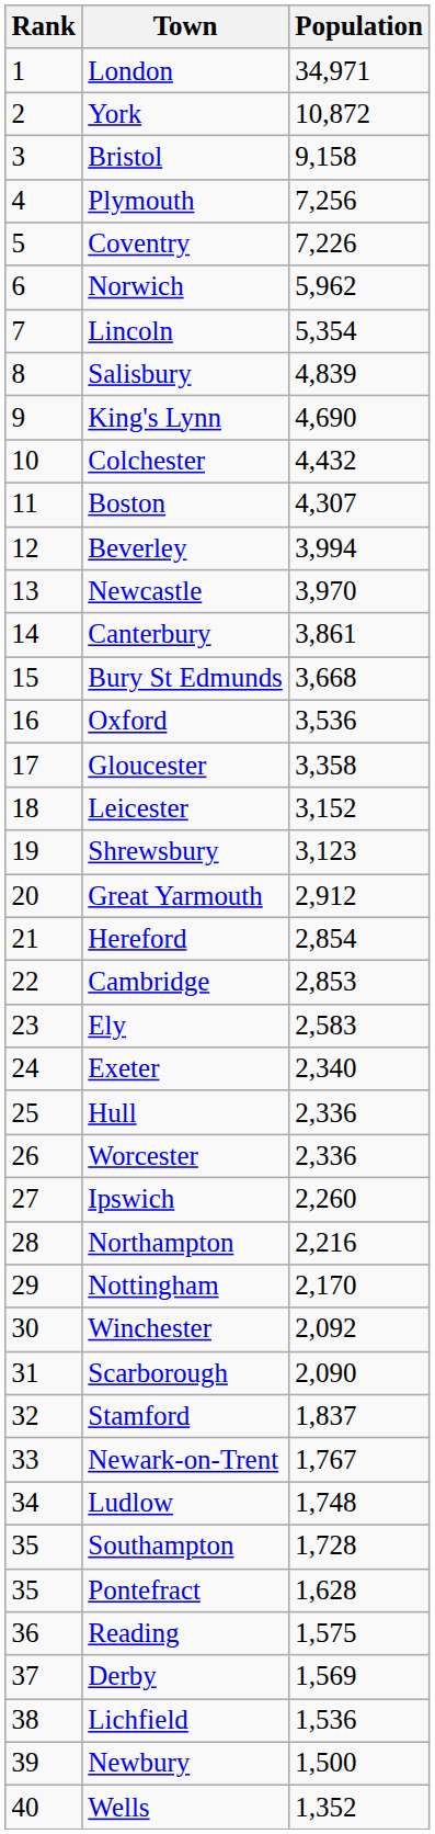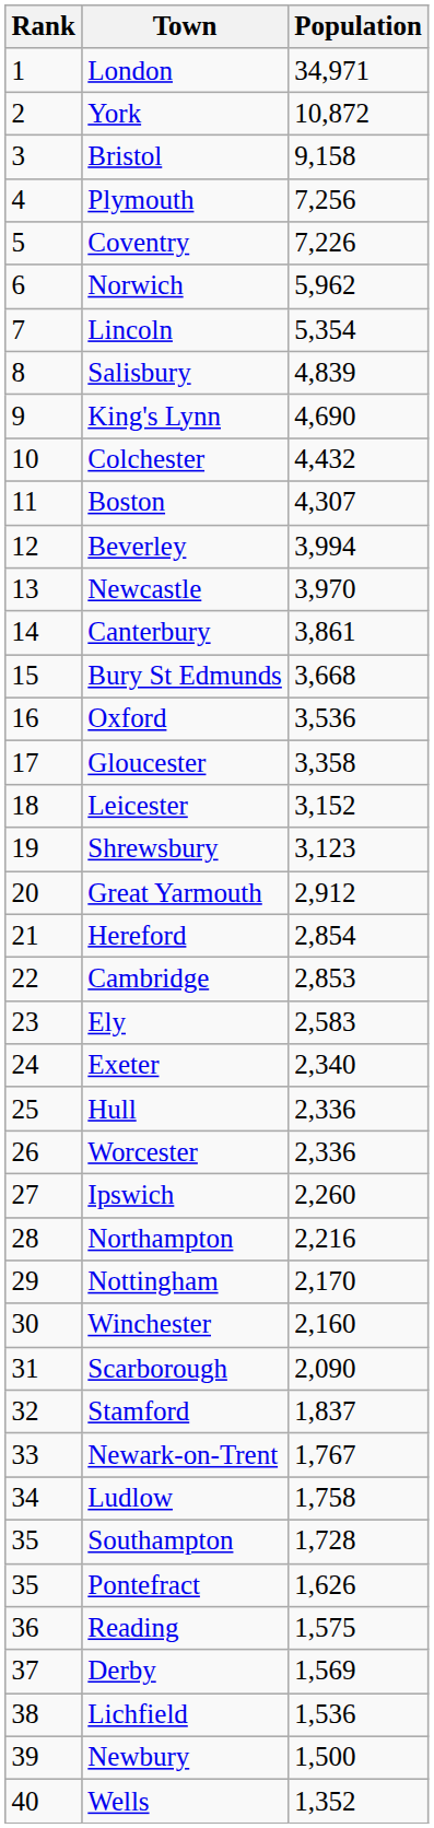 <table class="sortable wikitable vatop" style=" margin-right:2em;">
 <tr>
 <th>Rank</th>
 <th>Town</th>
 <th>Population</th>
 </tr>
 <tr>
 <td>1</td>
 <td><a href='#'>London</a></td>
 <td>34,971</td>
 </tr>
 <tr 1>
 <td>2</td>
 <td><a href='#'>York</a></td>
 <td>10,872</td>
 </tr>
 <tr>
 <td>3</td>
 <td><a href='#'>Bristol</a></td>
 <td>9,158</td>
 </tr>
 <tr>
 <td>4</td>
 <td><a href='#'>Plymouth</a></td>
 <td>7,256</td>
 </tr>
 <tr>
 <td>5</td>
 <td><a href='#'>Coventry</a></td>
 <td>7,226</td>
 </tr>
 <tr>
 <td>6</td>
 <td><a href='#'>Norwich</a></td>
 <td>5,962</td>
 </tr>
 <tr>
 <td>7</td>
 <td><a href='#'>Lincoln</a></td>
 <td>5,354</td>
 </tr>
 <tr>
 <td>8</td>
 <td><a href='#'>Salisbury</a></td>
 <td>4,839</td>
 </tr>
 <tr>
 <td>9</td>
 <td><a href='#'>King's Lynn</a></td>
 <td>4,690</td>
 </tr>
 <tr>
 <td>10</td>
 <td><a href='#'>Colchester</a></td>
 <td>4,432</td>
 </tr>
 <tr>
 <td>11</td>
 <td><a href='#'>Boston</a></td>
 <td>4,307</td>
 </tr>
 <tr>
 <td>12</td>
 <td><a href='#'>Beverley</a></td>
 <td>3,994</td>
 </tr>
 <tr>
 <td>13</td>
 <td><a href='#'>Newcastle</a></td>
 <td>3,970</td>
 </tr>
 <tr>
 <td>14</td>
 <td><a href='#'>Canterbury</a></td>
 <td>3,861</td>
 </tr>
 <tr>
 <td>15</td>
 <td><a href='#'>Bury St Edmunds</a></td>
 <td>3,668</td>
 </tr>
 <tr>
 <td>16</td>
 <td><a href='#'>Oxford</a></td>
 <td>3,536</td>
 </tr>
 <tr>
 <td>17</td>
 <td><a href='#'>Gloucester</a></td>
 <td>3,358</td>
 </tr>
 <tr>
 <td>18</td>
 <td><a href='#'>Leicester</a></td>
 <td>3,152</td>
 </tr>
 <tr>
 <td>19</td>
 <td><a href='#'>Shrewsbury</a></td>
 <td>3,123</td>
 </tr>
 <tr>
 <td>20</td>
 <td><a href='#'>Great Yarmouth</a></td>
 <td>2,912</td>
 </tr>
 <tr>
 <td>21</td>
 <td><a href='#'>Hereford</a></td>
 <td>2,854</td>
 </tr>
 <tr>
 <td>22</td>
 <td><a href='#'>Cambridge</a></td>
 <td>2,853</td>
 </tr>
 <tr>
 <td>23</td>
 <td><a href='#'>Ely</a></td>
 <td>2,583</td>
 </tr>
 <tr>
 <td>24</td>
 <td><a href='#'>Exeter</a></td>
 <td>2,340</td>
 </tr>
 <tr>
 <td>25</td>
 <td><a href='#'>Hull</a></td>
 <td>2,336</td>
 </tr>
 <tr>
 <td>26</td>
 <td><a href='#'>Worcester</a></td>
 <td>2,336</td>
 </tr>
 <tr>
 <td>27</td>
 <td><a href='#'>Ipswich</a></td>
 <td>2,260</td>
 </tr>
 <tr>
 <td>28</td>
 <td><a href='#'>Northampton</a></td>
 <td>2,216</td>
 </tr>
 <tr>
 <td>29</td>
 <td><a href='#'>Nottingham</a></td>
 <td>2,170</td>
 </tr>
 <tr>
 <td>30</td>
 <td><a href='#'>Winchester</a></td>
-<td>2,092</td>
+<td>2,160</td>
 </tr>
 <tr>
 <td>31</td>
 <td><a href='#'>Scarborough</a></td>
 <td>2,090</td>
 </tr>
 <tr>
 <td>32</td>
 <td><a href='#'>Stamford</a></td>
 <td>1,837</td>
 </tr>
 <tr>
 <td>33</td>
 <td><a href='#'>Newark-on-Trent</a></td>
 <td>1,767</td>
 </tr>
 <tr>
 <td>34</td>
 <td><a href='#'>Ludlow</a></td>
-<td>1,748</td>
+<td>1,758</td>
 </tr>
 <tr>
 <td>35</td>
 <td><a href='#'>Southampton</a></td>
 <td>1,728</td>
 </tr>
 <tr>
 <td>35</td>
 <td><a href='#'>Pontefract</a></td>
-<td>1,628</td>
+<td>1,626</td>
 </tr>
 <tr>
 <td>36</td>
 <td><a href='#'>Reading</a></td>
 <td>1,575</td>
 </tr>
 <tr>
 <td>37</td>
 <td><a href='#'>Derby</a></td>
 <td>1,569</td>
 </tr>
 <tr>
 <td>38</td>
 <td><a href='#'>Lichfield</a></td>
 <td>1,536</td>
 </tr>
 <tr>
 <td>39</td>
 <td><a href='#'>Newbury</a></td>
 <td>1,500</td>
 </tr>
 <tr>
 <td>40</td>
 <td><a href='#'>Wells</a></td>
 <td>1,352</td>
 </tr>
 </table>
